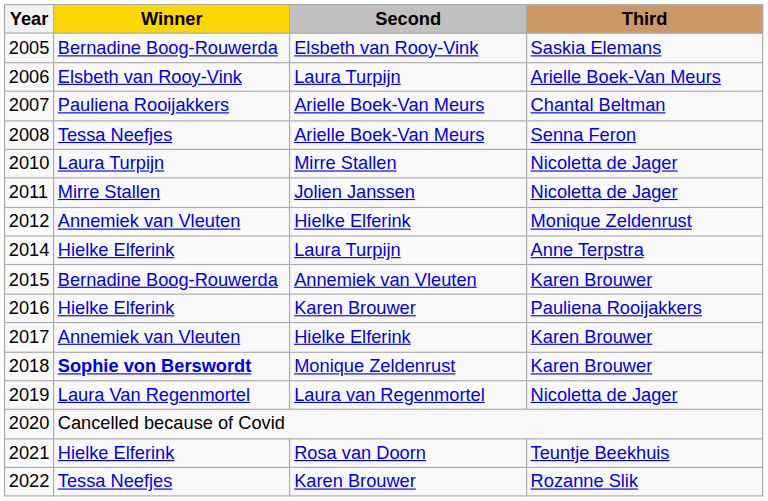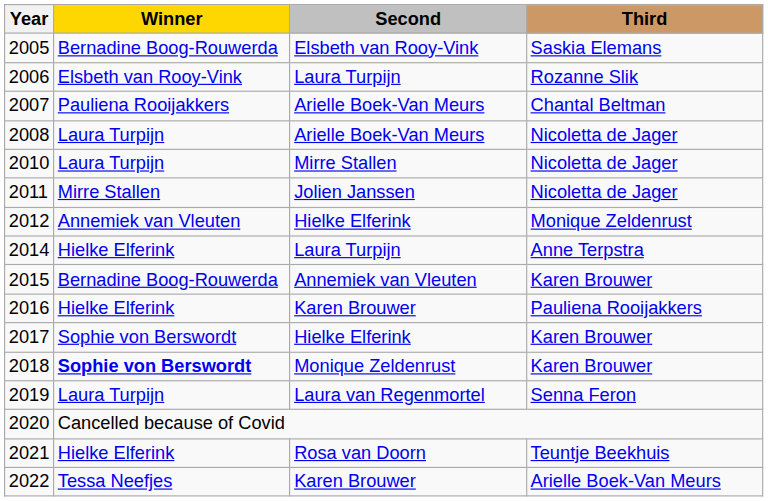 <table class="wikitable sortable">
 <tr>
 <th>Year</th>
 <th scope=col colspan=1 style="width:200px; background: gold;">Winner</th>
 <th scope=col colspan=1 style="width:200px; background: silver;">Second</th>
 <th scope=col colspan=1 style="width:200px; background: #cc9966;">Third</th>
 </tr>
 <tr>
 <td>2005</td>
 <td><a href='#'>Bernadine Boog-Rouwerda</a></td>
 <td><a href='#'>Elsbeth van Rooy-Vink</a></td>
 <td><a href='#'>Saskia Elemans</a></td>
 </tr>
 <tr>
 <td>2006</td>
 <td><a href='#'>Elsbeth van Rooy-Vink</a></td>
 <td><a href='#'>Laura Turpijn</a></td>
-<td><a href='#'>Arielle Boek-Van Meurs</a></td>
+<td><a href='#'>Rozanne Slik</a></td>
 </tr>
 <tr>
 <td>2007</td>
 <td><a href='#'>Pauliena Rooijakkers</a></td>
 <td><a href='#'>Arielle Boek-Van Meurs</a></td>
 <td><a href='#'>Chantal Beltman</a></td>
 </tr>
 <tr>
 <td>2008</td>
-<td><a href='#'>Tessa Neefjes</a></td>
+<td><a href='#'>Laura Turpijn</a></td>
 <td><a href='#'>Arielle Boek-Van Meurs</a></td>
-<td><a href='#'>Senna Feron</a></td>
+<td><a href='#'>Nicoletta de Jager</a></td>
 </tr>
 <tr>
 <td>2010</td>
 <td><a href='#'>Laura Turpijn</a></td>
 <td><a href='#'>Mirre Stallen</a></td>
 <td><a href='#'>Nicoletta de Jager</a></td>
 </tr>
 <tr>
 <td>2011</td>
 <td><a href='#'>Mirre Stallen</a></td>
 <td><a href='#'>Jolien Janssen</a></td>
 <td><a href='#'>Nicoletta de Jager</a></td>
 </tr>
 <tr>
 <td>2012</td>
 <td><a href='#'>Annemiek van Vleuten</a></td>
 <td><a href='#'>Hielke Elferink</a></td>
 <td><a href='#'>Monique Zeldenrust</a></td>
 </tr>
 <tr>
 <td>2014</td>
 <td><a href='#'>Hielke Elferink</a></td>
 <td><a href='#'>Laura Turpijn</a></td>
 <td><a href='#'>Anne Terpstra</a></td>
 </tr>
 <tr>
 <td>2015</td>
 <td><a href='#'>Bernadine Boog-Rouwerda</a></td>
 <td><a href='#'>Annemiek van Vleuten</a></td>
 <td><a href='#'>Karen Brouwer</a></td>
 </tr>
 <tr>
 <td>2016</td>
 <td><a href='#'>Hielke Elferink</a></td>
 <td><a href='#'>Karen Brouwer</a></td>
 <td><a href='#'>Pauliena Rooijakkers</a></td>
 </tr>
 <tr>
 <td>2017</td>
-<td><a href='#'>Annemiek van Vleuten</a></td>
+<td><a href='#'>Sophie von Berswordt</a></td>
 <td><a href='#'>Hielke Elferink</a></td>
 <td><a href='#'>Karen Brouwer</a></td>
 </tr>
 <tr>
 <td>2018</td>
 <td><strong><a href='#'>Sophie von Berswordt</a></strong></td>
 <td><a href='#'>Monique Zeldenrust</a></td>
 <td><a href='#'>Karen Brouwer</a></td>
 </tr>
 <tr>
 <td>2019</td>
-<td><a href='#'>Laura Van Regenmortel</a></td>
+<td><a href='#'>Laura Turpijn</a></td>
 <td><a href='#'>Laura van Regenmortel</a></td>
-<td><a href='#'>Nicoletta de Jager</a></td>
+<td><a href='#'>Senna Feron</a></td>
 </tr>
 <tr>
 <td>2020</td>
 <td colspan="3">Cancelled because of Covid</td>
 </tr>
 <tr>
 <td>2021</td>
 <td><a href='#'>Hielke Elferink</a></td>
 <td><a href='#'>Rosa van Doorn</a></td>
 <td><a href='#'>Teuntje Beekhuis</a></td>
 </tr>
 <tr>
 <td>2022</td>
 <td><a href='#'>Tessa Neefjes</a></td>
 <td><a href='#'>Karen Brouwer</a></td>
-<td><a href='#'>Rozanne Slik</a></td>
+<td><a href='#'>Arielle Boek-Van Meurs</a></td>
 </tr>
 </table>
